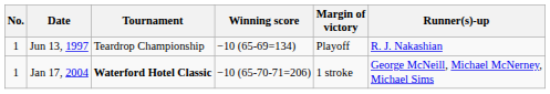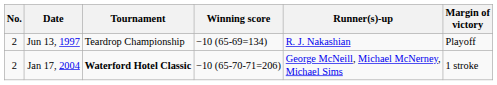 <table class="wikitable" style="font-size:95%;">
 <tr>
 <th>No.</th>
 <th>Date</th>
 <th>Tournament</th>
 <th>Winning score</th>
+<th>Runner(s)-up</th>
 <th>Margin of<br>victory</th>
-<th>Runner(s)-up</th>
 </tr>
 <tr>
-<td align=center>1</td>
+<td align=center>2</td>
 <td align=right>Jun 13, <a href='#'>1997</a></td>
 <td>Teardrop Championship</td>
 <td>−10 (65-69=134)</td>
+<td> <a href='#'>R. J. Nakashian</a></td>
 <td>Playoff</td>
-<td> <a href='#'>R. J. Nakashian</a></td>
 </tr>
 <tr>
-<td align=center>1</td>
+<td align=center>2</td>
 <td align=right>Jan 17, <a href='#'>2004</a></td>
 <td><strong>Waterford Hotel Classic</strong></td>
 <td>−10 (65-70-71=206)</td>
+<td> <a href='#'>George McNeill</a>,  <a href='#'>Michael McNerney</a>,<br> <a href='#'>Michael Sims</a></td>
 <td>1 stroke</td>
-<td> <a href='#'>George McNeill</a>,  <a href='#'>Michael McNerney</a>,<br> <a href='#'>Michael Sims</a></td>
 </tr>
 </table>
